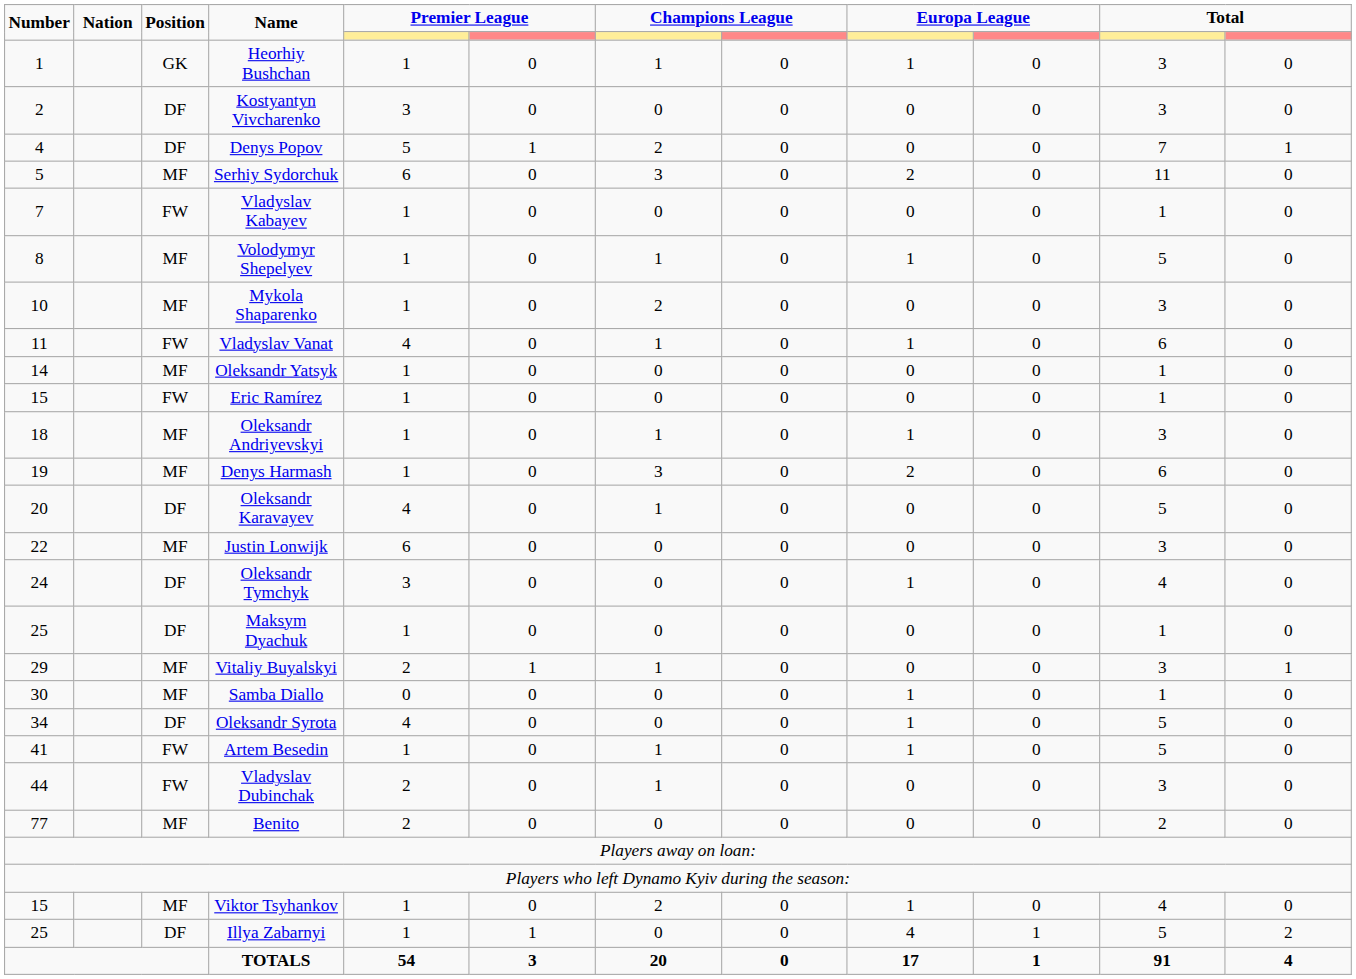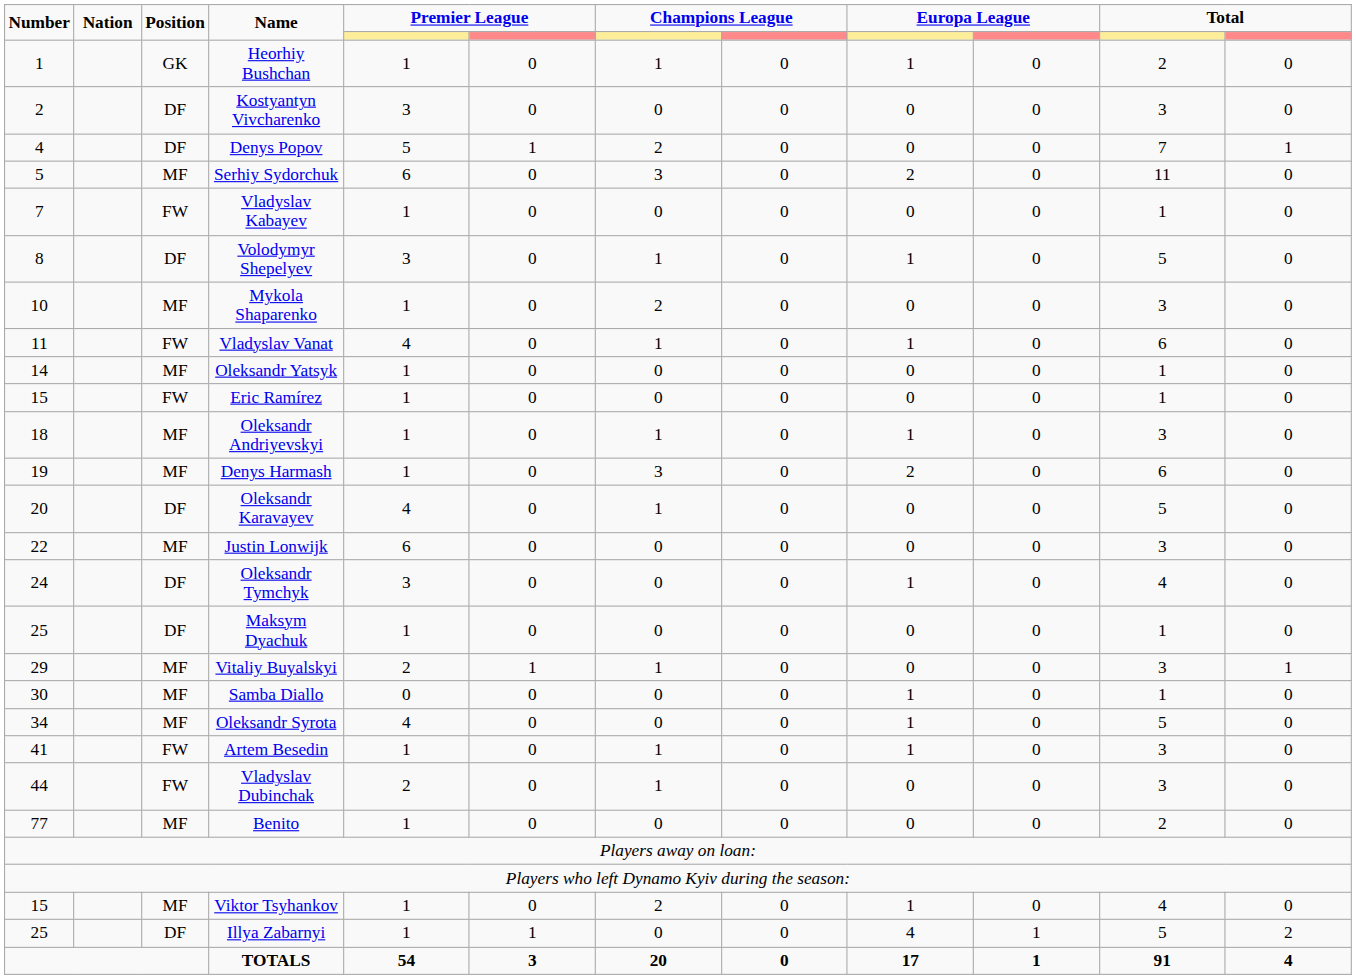 <table class="wikitable" style="font-size: 100%; text-align: center;">
 <tr>
 <td rowspan="2" width="5%" align="center"><strong>Number</strong></td>
 <td rowspan="2" width="5%" align="center"><strong>Nation</strong></td>
 <td rowspan="2" width="5%" align="center"><strong>Position</strong></td>
 <td rowspan="2" width="10%" align="center"><strong>Name</strong></td>
 <td colspan="2" align="center"><strong><a href='#'>Premier League</a></strong></td>
 <td colspan="2" align="center"><strong><a href='#'>Champions League</a></strong></td>
 <td colspan="2" align="center"><strong><a href='#'>Europa League</a></strong></td>
 <td colspan="2" align="center"><strong>Total</strong></td>
 </tr>
 <tr>
 <th width=60 style="background: #FFEE99"></th>
 <th width=60 style="background: #FF8888"></th>
 <th width=60 style="background: #FFEE99"></th>
 <th width=60 style="background: #FF8888"></th>
 <th width=60 style="background: #FFEE99"></th>
 <th width=60 style="background: #FF8888"></th>
 <th width=60 style="background: #FFEE99"></th>
 <th width=60 style="background: #FF8888"></th>
 </tr>
 <tr>
 <td>1</td>
 <td></td>
 <td>GK</td>
 <td><a href='#'>Heorhiy Bushchan</a></td>
 <td>1</td>
 <td>0</td>
 <td>1</td>
 <td>0</td>
 <td>1</td>
 <td>0</td>
-<td>3</td>
+<td>2</td>
 <td>0</td>
 </tr>
 <tr>
 <td>2</td>
 <td></td>
 <td>DF</td>
 <td><a href='#'>Kostyantyn Vivcharenko</a></td>
 <td>3</td>
 <td>0</td>
 <td>0</td>
 <td>0</td>
 <td>0</td>
 <td>0</td>
 <td>3</td>
 <td>0</td>
 </tr>
 <tr>
 <td>4</td>
 <td></td>
 <td>DF</td>
 <td><a href='#'>Denys Popov</a></td>
 <td>5</td>
 <td>1</td>
 <td>2</td>
 <td>0</td>
 <td>0</td>
 <td>0</td>
 <td>7</td>
 <td>1</td>
 </tr>
 <tr>
 <td>5</td>
 <td></td>
 <td>MF</td>
 <td><a href='#'>Serhiy Sydorchuk</a></td>
 <td>6</td>
 <td>0</td>
 <td>3</td>
 <td>0</td>
 <td>2</td>
 <td>0</td>
 <td>11</td>
 <td>0</td>
 </tr>
 <tr>
 <td>7</td>
 <td></td>
 <td>FW</td>
 <td><a href='#'>Vladyslav Kabayev</a></td>
 <td>1</td>
 <td>0</td>
 <td>0</td>
 <td>0</td>
 <td>0</td>
 <td>0</td>
 <td>1</td>
 <td>0</td>
 </tr>
 <tr>
 <td>8</td>
 <td></td>
-<td>MF</td>
+<td>DF</td>
 <td><a href='#'>Volodymyr Shepelyev</a></td>
-<td>1</td>
+<td>3</td>
 <td>0</td>
 <td>1</td>
 <td>0</td>
 <td>1</td>
 <td>0</td>
 <td>5</td>
 <td>0</td>
 </tr>
 <tr>
 <td>10</td>
 <td></td>
 <td>MF</td>
 <td><a href='#'>Mykola Shaparenko</a></td>
 <td>1</td>
 <td>0</td>
 <td>2</td>
 <td>0</td>
 <td>0</td>
 <td>0</td>
 <td>3</td>
 <td>0</td>
 </tr>
 <tr>
 <td>11</td>
 <td></td>
 <td>FW</td>
 <td><a href='#'>Vladyslav Vanat</a></td>
 <td>4</td>
 <td>0</td>
 <td>1</td>
 <td>0</td>
 <td>1</td>
 <td>0</td>
 <td>6</td>
 <td>0</td>
 </tr>
 <tr>
 <td>14</td>
 <td></td>
 <td>MF</td>
 <td><a href='#'>Oleksandr Yatsyk</a></td>
 <td>1</td>
 <td>0</td>
 <td>0</td>
 <td>0</td>
 <td>0</td>
 <td>0</td>
 <td>1</td>
 <td>0</td>
 </tr>
 <tr>
 <td>15</td>
 <td></td>
 <td>FW</td>
 <td><a href='#'>Eric Ramírez</a></td>
 <td>1</td>
 <td>0</td>
 <td>0</td>
 <td>0</td>
 <td>0</td>
 <td>0</td>
 <td>1</td>
 <td>0</td>
 </tr>
 <tr>
 <td>18</td>
 <td></td>
 <td>MF</td>
 <td><a href='#'>Oleksandr Andriyevskyi</a></td>
 <td>1</td>
 <td>0</td>
 <td>1</td>
 <td>0</td>
 <td>1</td>
 <td>0</td>
 <td>3</td>
 <td>0</td>
 </tr>
 <tr>
 <td>19</td>
 <td></td>
 <td>MF</td>
 <td><a href='#'>Denys Harmash</a></td>
 <td>1</td>
 <td>0</td>
 <td>3</td>
 <td>0</td>
 <td>2</td>
 <td>0</td>
 <td>6</td>
 <td>0</td>
 </tr>
 <tr>
 <td>20</td>
 <td></td>
 <td>DF</td>
 <td><a href='#'>Oleksandr Karavayev</a></td>
 <td>4</td>
 <td>0</td>
 <td>1</td>
 <td>0</td>
 <td>0</td>
 <td>0</td>
 <td>5</td>
 <td>0</td>
 </tr>
 <tr>
 <td>22</td>
 <td></td>
 <td>MF</td>
 <td><a href='#'>Justin Lonwijk</a></td>
 <td>6</td>
 <td>0</td>
 <td>0</td>
 <td>0</td>
 <td>0</td>
 <td>0</td>
 <td>3</td>
 <td>0</td>
 </tr>
 <tr>
 <td>24</td>
 <td></td>
 <td>DF</td>
 <td><a href='#'>Oleksandr Tymchyk</a></td>
 <td>3</td>
 <td>0</td>
 <td>0</td>
 <td>0</td>
 <td>1</td>
 <td>0</td>
 <td>4</td>
 <td>0</td>
 </tr>
 <tr>
 <td>25</td>
 <td></td>
 <td>DF</td>
 <td><a href='#'>Maksym Dyachuk</a></td>
 <td>1</td>
 <td>0</td>
 <td>0</td>
 <td>0</td>
 <td>0</td>
 <td>0</td>
 <td>1</td>
 <td>0</td>
 </tr>
 <tr>
 <td>29</td>
 <td></td>
 <td>MF</td>
 <td><a href='#'>Vitaliy Buyalskyi</a></td>
 <td>2</td>
 <td>1</td>
 <td>1</td>
 <td>0</td>
 <td>0</td>
 <td>0</td>
 <td>3</td>
 <td>1</td>
 </tr>
 <tr>
 <td>30</td>
 <td></td>
 <td>MF</td>
 <td><a href='#'>Samba Diallo</a></td>
 <td>0</td>
 <td>0</td>
 <td>0</td>
 <td>0</td>
 <td>1</td>
 <td>0</td>
 <td>1</td>
 <td>0</td>
 </tr>
 <tr>
 <td>34</td>
 <td></td>
-<td>DF</td>
+<td>MF</td>
 <td><a href='#'>Oleksandr Syrota</a></td>
 <td>4</td>
 <td>0</td>
 <td>0</td>
 <td>0</td>
 <td>1</td>
 <td>0</td>
 <td>5</td>
 <td>0</td>
 </tr>
 <tr>
 <td>41</td>
 <td></td>
 <td>FW</td>
 <td><a href='#'>Artem Besedin</a></td>
 <td>1</td>
 <td>0</td>
 <td>1</td>
 <td>0</td>
 <td>1</td>
 <td>0</td>
-<td>5</td>
+<td>3</td>
 <td>0</td>
 </tr>
 <tr>
 <td>44</td>
 <td></td>
 <td>FW</td>
 <td><a href='#'>Vladyslav Dubinchak</a></td>
 <td>2</td>
 <td>0</td>
 <td>1</td>
 <td>0</td>
 <td>0</td>
 <td>0</td>
 <td>3</td>
 <td>0</td>
 </tr>
 <tr>
 <td>77</td>
 <td></td>
 <td>MF</td>
 <td><a href='#'>Benito</a></td>
-<td>2</td>
+<td>1</td>
 <td>0</td>
 <td>0</td>
 <td>0</td>
 <td>0</td>
 <td>0</td>
 <td>2</td>
 <td>0</td>
 </tr>
 <tr>
 <td colspan="16"><em>Players away on loan:</em></td>
 </tr>
 <tr>
 <td colspan="16"><em>Players who left Dynamo Kyiv during the season:</em></td>
 </tr>
 <tr>
 <td>15</td>
 <td></td>
 <td>MF</td>
 <td><a href='#'>Viktor Tsyhankov</a></td>
 <td>1</td>
 <td>0</td>
 <td>2</td>
 <td>0</td>
 <td>1</td>
 <td>0</td>
 <td>4</td>
 <td>0</td>
 </tr>
 <tr>
 <td>25</td>
 <td></td>
 <td>DF</td>
 <td><a href='#'>Illya Zabarnyi</a></td>
 <td>1</td>
 <td>1</td>
 <td>0</td>
 <td>0</td>
 <td>4</td>
 <td>1</td>
 <td>5</td>
 <td>2</td>
 </tr>
 <tr>
 <td colspan="3"></td>
 <td><strong>TOTALS</strong></td>
 <td><strong>54</strong></td>
 <td><strong>3</strong></td>
 <td><strong>20</strong></td>
 <td><strong>0</strong></td>
 <td><strong>17</strong></td>
 <td><strong>1</strong></td>
 <td><strong>91</strong></td>
 <td><strong>4</strong></td>
 </tr>
 </table>
